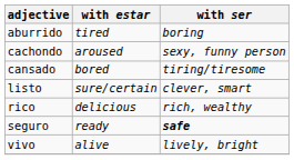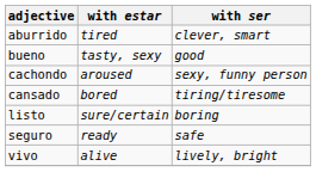 <table class="wikitable">
 <tr>
 <th>adjective</th>
 <th align=left>with <em>estar</em></th>
 <th align=left>with <em>ser</em></th>
 </tr>
 <tr>
 <td>aburrido</td>
 <td><em>tired</em></td>
-<td><em>boring</em></td>
+<td><em>clever, smart</em></td>
+</tr>
+<tr>
+<td>bueno</td>
+<td><em>tasty, sexy</em></td>
+<td><em>good</em></td>
 </tr>
 <tr>
 <td>cachondo</td>
 <td><em>aroused</em></td>
 <td><em>sexy, funny person</em></td>
 </tr>
 <tr>
 <td>cansado</td>
 <td><em>bored</em></td>
 <td><em>tiring/tiresome</em></td>
 </tr>
 <tr>
 <td>listo</td>
 <td><em>sure/certain</em></td>
-<td><em>clever, smart</em></td>
-</tr>
-<tr>
-<td>rico</td>
-<td><em>delicious</em></td>
-<td><em>rich, wealthy</em></td>
+<td><em>boring</em></td>
 </tr>
 <tr>
 <td>seguro</td>
 <td><em>ready</em></td>
-<td><strong><em>safe</em></strong></td>
+<td><em>safe</em></td>
 </tr>
 <tr>
 <td>vivo</td>
 <td><em>alive</em></td>
 <td><em>lively, bright</em></td>
 </tr>
 <tr>
 </tr>
 </table>
